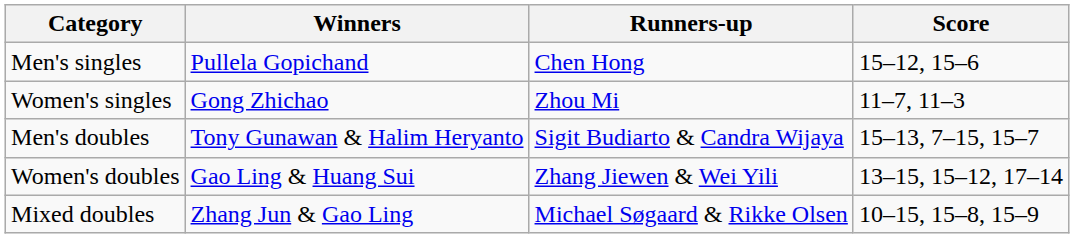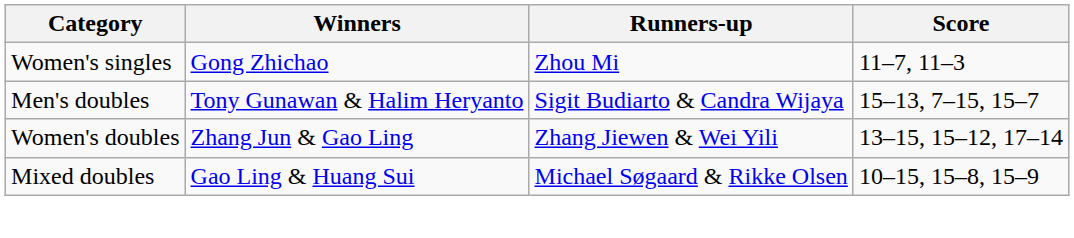 <table class=wikitable style="margin:auto;">
 <tr>
 <th>Category</th>
 <th>Winners</th>
 <th>Runners-up</th>
 <th>Score</th>
-</tr>
-<tr>
-<td>Men's singles</td>
-<td> <a href='#'>Pullela Gopichand</a></td>
-<td> <a href='#'>Chen Hong</a></td>
-<td>15–12, 15–6</td>
 </tr>
 <tr>
 <td>Women's singles</td>
 <td> <a href='#'>Gong Zhichao</a></td>
 <td> <a href='#'>Zhou Mi</a></td>
 <td>11–7, 11–3</td>
 </tr>
 <tr>
 <td>Men's doubles</td>
 <td> <a href='#'>Tony Gunawan</a> & <a href='#'>Halim Heryanto</a></td>
 <td> <a href='#'>Sigit Budiarto</a> & <a href='#'>Candra Wijaya</a></td>
 <td>15–13, 7–15, 15–7</td>
 </tr>
 <tr>
 <td>Women's doubles</td>
-<td> <a href='#'>Gao Ling</a> & <a href='#'>Huang Sui</a></td>
+<td> <a href='#'>Zhang Jun</a> & <a href='#'>Gao Ling</a></td>
 <td> <a href='#'>Zhang Jiewen</a> & <a href='#'>Wei Yili</a></td>
 <td>13–15, 15–12, 17–14</td>
 </tr>
 <tr>
 <td>Mixed doubles</td>
-<td> <a href='#'>Zhang Jun</a> & <a href='#'>Gao Ling</a></td>
+<td> <a href='#'>Gao Ling</a> & <a href='#'>Huang Sui</a></td>
 <td> <a href='#'>Michael Søgaard</a> & <a href='#'>Rikke Olsen</a></td>
 <td>10–15, 15–8, 15–9</td>
 </tr>
 </table>
